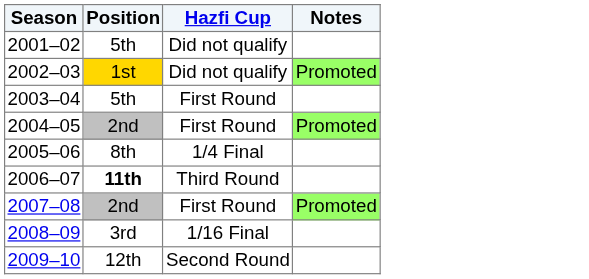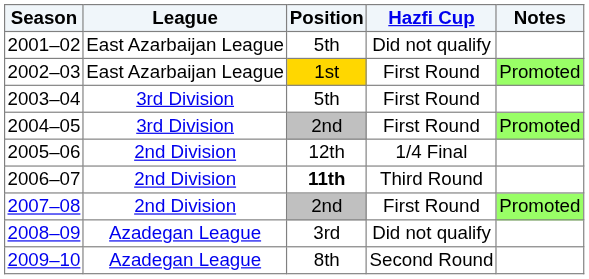 <table border="1" cellpadding="2" style="border-collapse:collapse; text-align:center; font-size:normal;">
 <tr style="background:#f0f6fa;">
 <th>Season</th>
+<th>League</th>
 <th>Position</th>
 <th><a href='#'>Hazfi Cup</a></th>
 <th>Notes</th>
 </tr>
 <tr>
 <td>2001–02</td>
+<td>East Azarbaijan League</td>
 <td>5th</td>
 <td>Did not qualify</td>
 <td></td>
 </tr>
 <tr>
 <td>2002–03</td>
+<td>East Azarbaijan League</td>
 <td bgcolor=gold>1st</td>
-<td>Did not qualify</td>
+<td>First Round</td>
 <td style="background:#9f6;">Promoted</td>
 </tr>
 <tr>
 <td>2003–04</td>
+<td><a href='#'>3rd Division</a></td>
 <td>5th</td>
 <td>First Round</td>
 <td></td>
 </tr>
 <tr>
 <td>2004–05</td>
+<td><a href='#'>3rd Division</a></td>
 <td style="background:silver;">2nd</td>
 <td>First Round</td>
 <td style="background:#9f6;">Promoted</td>
 </tr>
 <tr>
 <td>2005–06</td>
-<td>8th</td>
+<td><a href='#'>2nd Division</a></td>
+<td>12th</td>
 <td>1/4 Final</td>
 <td></td>
 </tr>
 <tr>
 <td>2006–07</td>
+<td><a href='#'>2nd Division</a></td>
 <td><strong>11th</strong></td>
 <td>Third Round</td>
 <td></td>
 </tr>
 <tr>
 <td><a href='#'>2007–08</a></td>
+<td><a href='#'>2nd Division</a></td>
 <td style="background:silver;">2nd</td>
 <td>First Round</td>
 <td style="background:#9f6;">Promoted</td>
 </tr>
 <tr>
 <td><a href='#'>2008–09</a></td>
+<td><a href='#'>Azadegan League</a></td>
 <td>3rd</td>
-<td>1/16 Final</td>
+<td>Did not qualify</td>
 <td></td>
 </tr>
 <tr>
 <td><a href='#'>2009–10</a></td>
-<td>12th</td>
+<td><a href='#'>Azadegan League</a></td>
+<td>8th</td>
 <td>Second Round</td>
 <td></td>
 </tr>
 </table>
